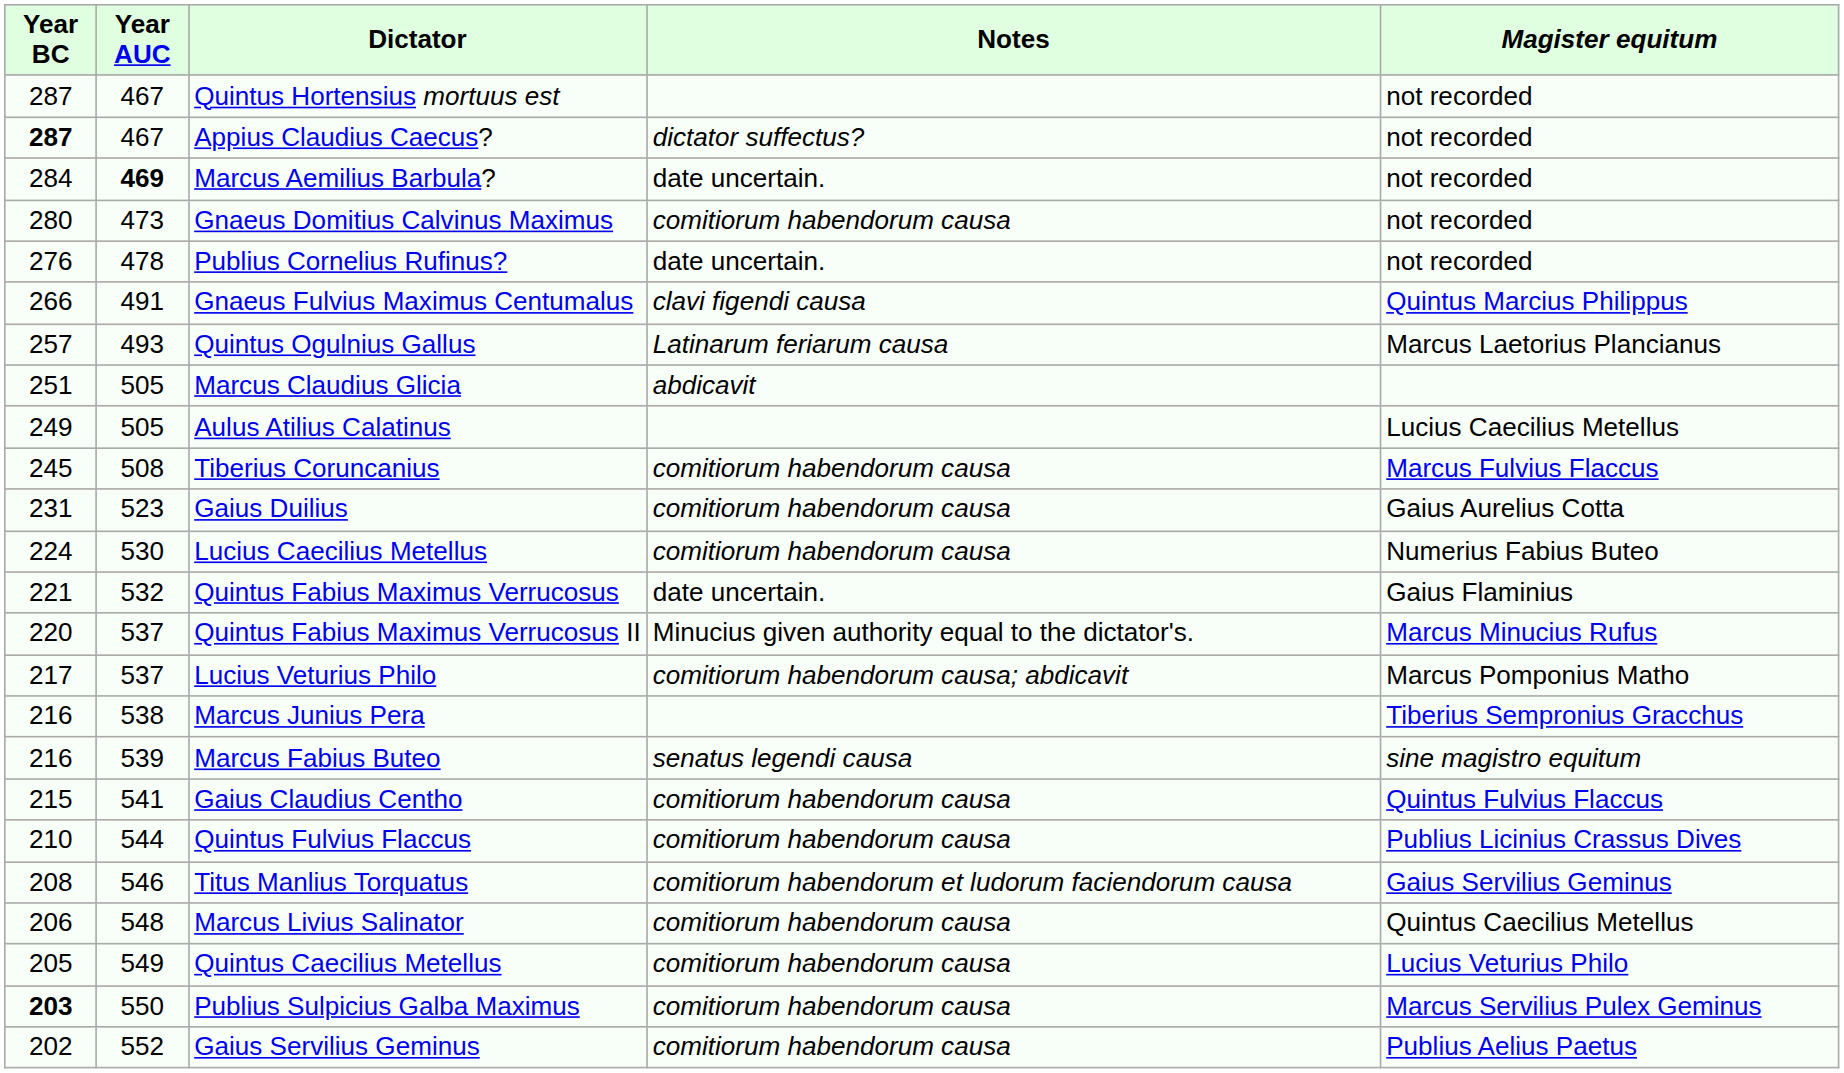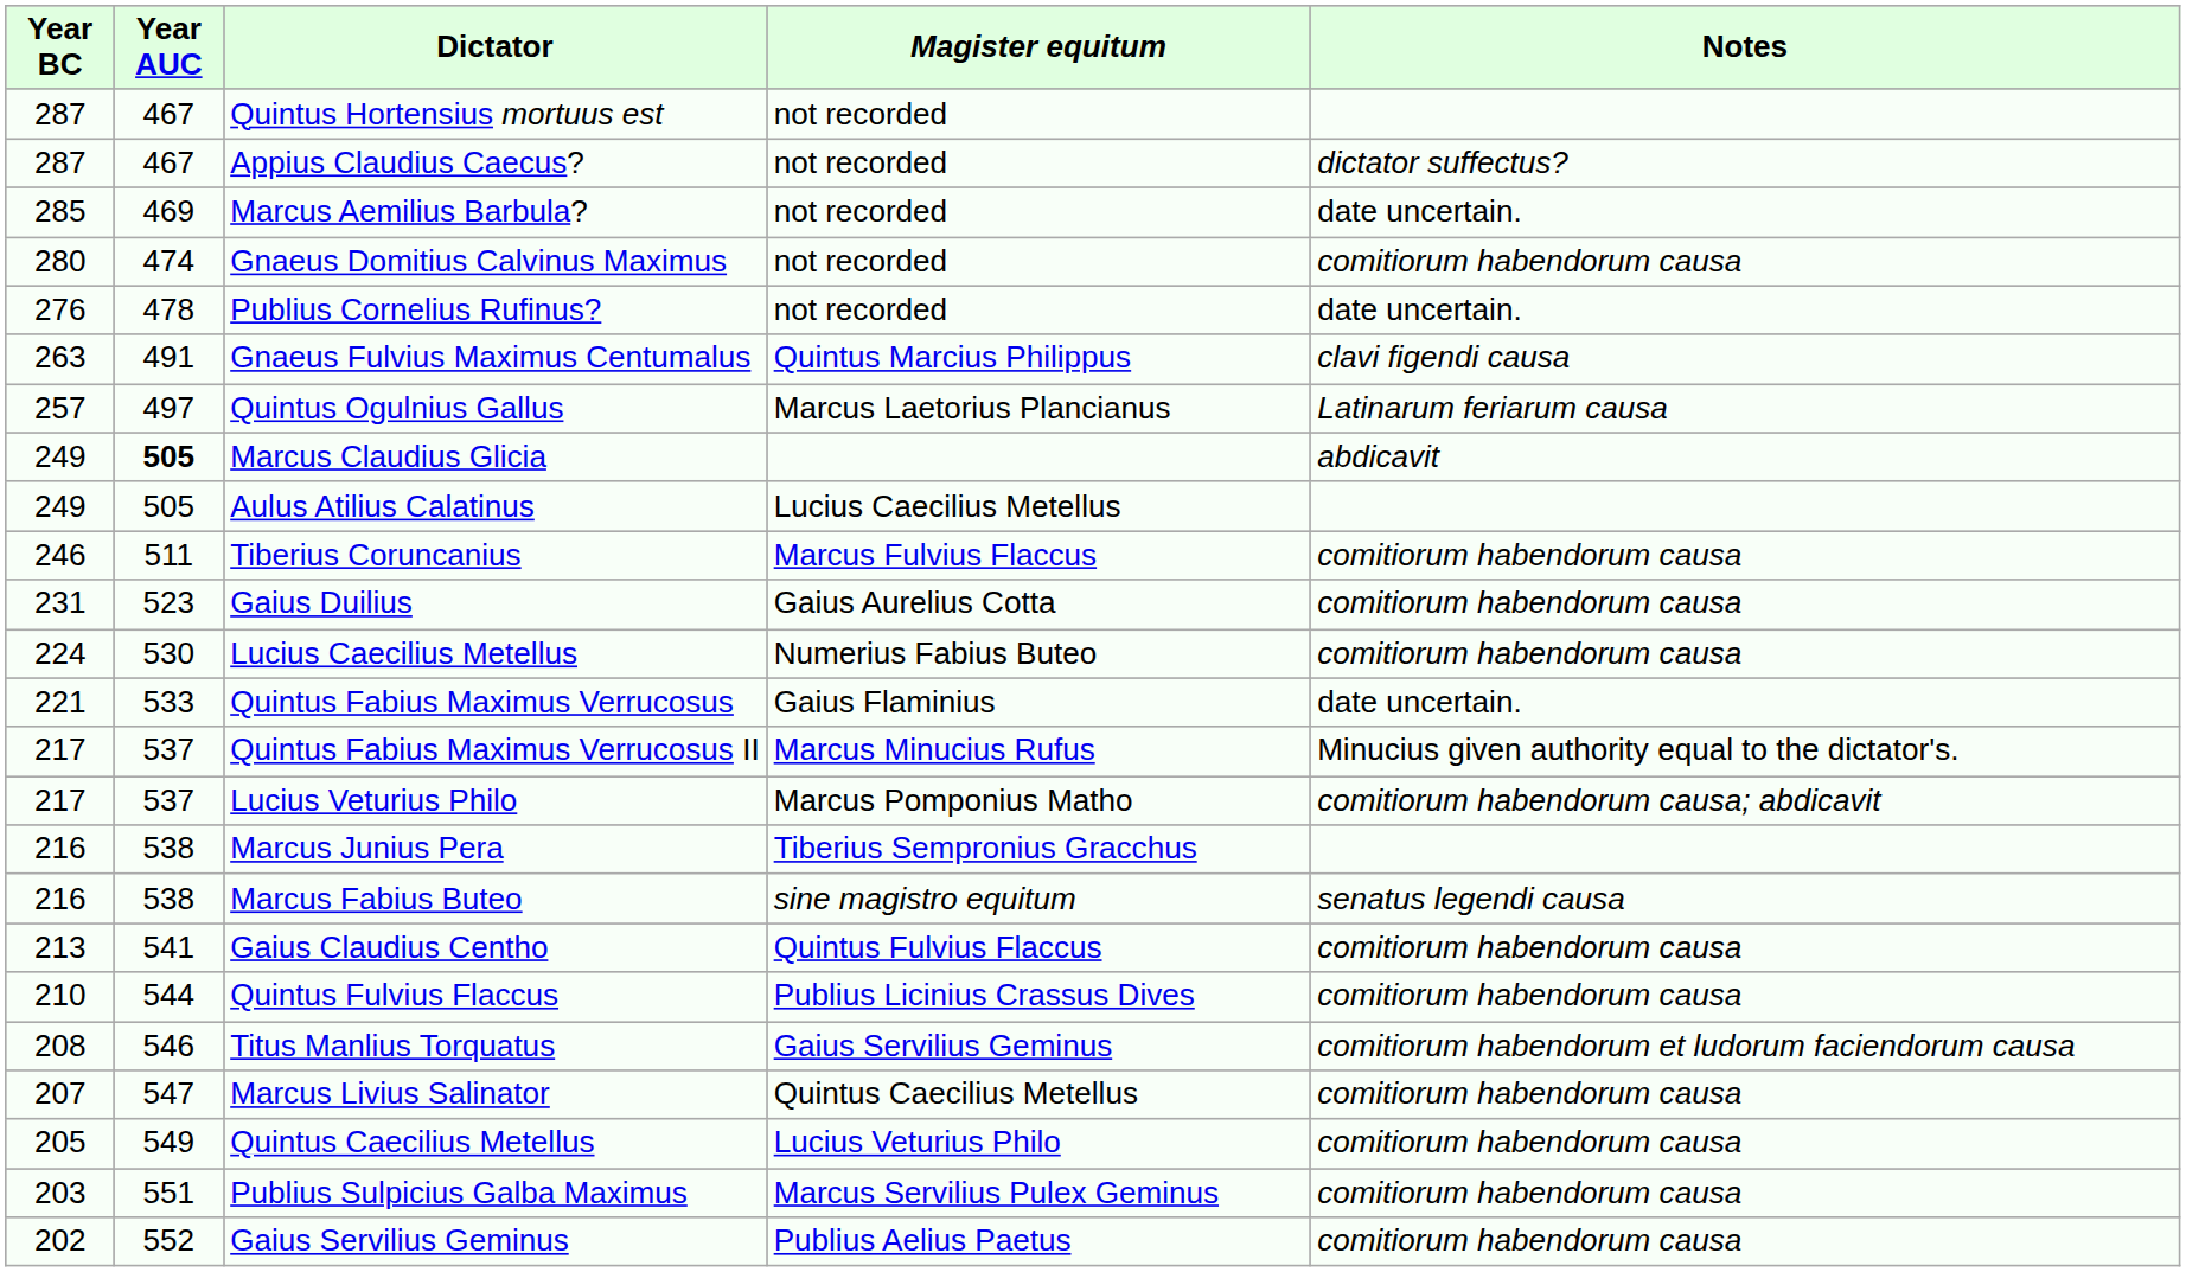 <table class="wikitable" style="background:#F8FFF8">
 <tr>
 <th width=5% style="background:#E0FFE0">Year<br>BC</th>
 <th width=5% style="background:#E0FFE0">Year<br><a href='#'>AUC</a></th>
 <th width=25% style="background:#E0FFE0">Dictator</th>
+<th width=25% style="background:#E0FFE0"><em>Magister equitum</em></th>
 <th width=40% style="background:#E0FFE0">Notes</th>
-<th width=25% style="background:#E0FFE0"><em>Magister equitum</em></th>
 </tr>
 <tr>
 <td style="text-align:center;">287</td>
 <td style="text-align:center;">467</td>
 <td><a href='#'>Quintus Hortensius</a> <em>mortuus est</em></td>
+<td>not recorded</td>
 <td></td>
-<td>not recorded</td>
 </tr>
 <tr>
-<td style="text-align:center;"><strong>287</strong></td>
+<td style="text-align:center;">287</td>
 <td style="text-align:center;">467</td>
 <td><a href='#'>Appius Claudius Caecus</a>?</td>
+<td>not recorded</td>
 <td><em>dictator suffectus?</em> </td>
-<td>not recorded</td>
 </tr>
 <tr>
-<td style="text-align:center;">284</td>
-<td style="text-align:center;"><strong>469</strong></td>
+<td style="text-align:center;">285</td>
+<td style="text-align:center;">469</td>
 <td><a href='#'>Marcus Aemilius Barbula</a>?</td>
+<td>not recorded</td>
 <td>date uncertain.</td>
-<td>not recorded</td>
 </tr>
 <tr>
 <td style="text-align:center;">280</td>
-<td style="text-align:center;">473</td>
+<td style="text-align:center;">474</td>
 <td><a href='#'>Gnaeus Domitius Calvinus Maximus</a></td>
+<td>not recorded</td>
 <td><em>comitiorum habendorum causa</em></td>
-<td>not recorded</td>
 </tr>
 <tr>
 <td style="text-align:center;">276</td>
 <td style="text-align:center;">478</td>
 <td><a href='#'>Publius Cornelius Rufinus?</a></td>
+<td>not recorded</td>
 <td>date uncertain.</td>
-<td>not recorded</td>
 </tr>
 <tr>
-<td style="text-align:center;">266</td>
+<td style="text-align:center;">263</td>
 <td style="text-align:center;">491</td>
 <td><a href='#'>Gnaeus Fulvius Maximus Centumalus</a></td>
+<td><a href='#'>Quintus Marcius Philippus</a></td>
 <td><em>clavi figendi causa</em></td>
-<td><a href='#'>Quintus Marcius Philippus</a></td>
 </tr>
 <tr>
 <td style="text-align:center;">257</td>
-<td style="text-align:center;">493</td>
+<td style="text-align:center;">497</td>
 <td><a href='#'>Quintus Ogulnius Gallus</a></td>
+<td>Marcus Laetorius Plancianus</td>
 <td><em>Latinarum feriarum causa</em></td>
-<td>Marcus Laetorius Plancianus</td>
 </tr>
 <tr>
-<td style="text-align:center;">251</td>
-<td style="text-align:center;">505</td>
+<td style="text-align:center;">249</td>
+<td style="text-align:center;"><strong>505</strong></td>
 <td><a href='#'>Marcus Claudius Glicia</a></td>
+<td></td>
 <td><em>abdicavit</em> </td>
-<td></td>
 </tr>
 <tr>
 <td style="text-align:center;">249</td>
 <td style="text-align:center;">505</td>
 <td><a href='#'>Aulus Atilius Calatinus</a></td>
+<td>Lucius Caecilius Metellus</td>
 <td></td>
-<td>Lucius Caecilius Metellus</td>
 </tr>
 <tr>
-<td style="text-align:center;">245</td>
-<td style="text-align:center;">508</td>
+<td style="text-align:center;">246</td>
+<td style="text-align:center;">511</td>
 <td><a href='#'>Tiberius Coruncanius</a></td>
+<td><a href='#'> Marcus Fulvius Flaccus</a></td>
 <td><em>comitiorum habendorum causa</em></td>
-<td><a href='#'> Marcus Fulvius Flaccus</a></td>
 </tr>
 <tr>
 <td style="text-align:center;">231</td>
 <td style="text-align:center;">523</td>
 <td><a href='#'>Gaius Duilius</a></td>
+<td>Gaius Aurelius Cotta</td>
 <td><em>comitiorum habendorum causa</em></td>
-<td>Gaius Aurelius Cotta</td>
 </tr>
 <tr>
 <td style="text-align:center;">224</td>
 <td style="text-align:center;">530</td>
 <td><a href='#'>Lucius Caecilius Metellus</a></td>
+<td>Numerius Fabius Buteo</td>
 <td><em>comitiorum habendorum causa</em></td>
-<td>Numerius Fabius Buteo</td>
 </tr>
 <tr>
 <td style="text-align:center;">221</td>
-<td style="text-align:center;">532</td>
+<td style="text-align:center;">533</td>
 <td><a href='#'>Quintus Fabius Maximus Verrucosus</a></td>
+<td>Gaius Flaminius</td>
 <td>date uncertain.</td>
-<td>Gaius Flaminius</td>
 </tr>
 <tr>
-<td style="text-align:center;">220</td>
+<td style="text-align:center;">217</td>
 <td style="text-align:center;">537</td>
 <td><a href='#'>Quintus Fabius Maximus Verrucosus</a> II</td>
+<td><a href='#'>Marcus Minucius Rufus</a></td>
 <td>Minucius given authority equal to the dictator's.</td>
-<td><a href='#'>Marcus Minucius Rufus</a></td>
 </tr>
 <tr>
 <td style="text-align:center;">217</td>
 <td style="text-align:center;">537</td>
 <td><a href='#'>Lucius Veturius Philo</a></td>
+<td>Marcus Pomponius Matho</td>
 <td><em>comitiorum habendorum causa; abdicavit</em></td>
-<td>Marcus Pomponius Matho</td>
 </tr>
 <tr>
 <td style="text-align:center;">216</td>
 <td style="text-align:center;">538</td>
 <td><a href='#'>Marcus Junius Pera</a></td>
+<td><a href='#'> Tiberius Sempronius Gracchus</a></td>
 <td></td>
-<td><a href='#'> Tiberius Sempronius Gracchus</a></td>
 </tr>
 <tr>
 <td style="text-align:center;">216</td>
-<td style="text-align:center;">539</td>
+<td style="text-align:center;">538</td>
 <td><a href='#'>Marcus Fabius Buteo</a></td>
+<td><em>sine magistro equitum</em></td>
 <td><em>senatus legendi causa</em> </td>
-<td><em>sine magistro equitum</em></td>
 </tr>
 <tr>
-<td style="text-align:center;">215</td>
+<td style="text-align:center;">213</td>
 <td style="text-align:center;">541</td>
 <td><a href='#'>Gaius Claudius Centho</a></td>
+<td><a href='#'> Quintus Fulvius Flaccus</a></td>
 <td><em>comitiorum habendorum causa</em></td>
-<td><a href='#'> Quintus Fulvius Flaccus</a></td>
 </tr>
 <tr>
 <td style="text-align:center;">210</td>
 <td style="text-align:center;">544</td>
 <td><a href='#'>Quintus Fulvius Flaccus</a></td>
+<td><a href='#'>Publius Licinius Crassus Dives</a></td>
 <td><em>comitiorum habendorum causa</em></td>
-<td><a href='#'>Publius Licinius Crassus Dives</a></td>
 </tr>
 <tr>
 <td style="text-align:center;">208</td>
 <td style="text-align:center;">546</td>
 <td><a href='#'>Titus Manlius Torquatus</a></td>
+<td><a href='#'>Gaius Servilius Geminus</a></td>
 <td><em>comitiorum habendorum et ludorum faciendorum causa</em></td>
-<td><a href='#'>Gaius Servilius Geminus</a></td>
 </tr>
 <tr>
-<td style="text-align:center;">206</td>
-<td style="text-align:center;">548</td>
+<td style="text-align:center;">207</td>
+<td style="text-align:center;">547</td>
 <td><a href='#'>Marcus Livius Salinator</a></td>
+<td>Quintus Caecilius Metellus</td>
 <td><em>comitiorum habendorum causa</em></td>
-<td>Quintus Caecilius Metellus</td>
 </tr>
 <tr>
 <td style="text-align:center;">205</td>
 <td style="text-align:center;">549</td>
 <td><a href='#'>Quintus Caecilius Metellus</a></td>
+<td><a href='#'>Lucius Veturius Philo</a></td>
 <td><em>comitiorum habendorum causa</em></td>
-<td><a href='#'>Lucius Veturius Philo</a></td>
 </tr>
 <tr>
-<td style="text-align:center;"><strong>203</strong></td>
-<td style="text-align:center;">550</td>
+<td style="text-align:center;">203</td>
+<td style="text-align:center;">551</td>
 <td><a href='#'>Publius Sulpicius Galba Maximus</a></td>
+<td><a href='#'>Marcus Servilius Pulex Geminus</a></td>
 <td><em>comitiorum habendorum causa</em></td>
-<td><a href='#'>Marcus Servilius Pulex Geminus</a></td>
 </tr>
 <tr>
 <td style="text-align:center;">202</td>
 <td style="text-align:center;">552</td>
 <td><a href='#'>Gaius Servilius Geminus</a></td>
+<td><a href='#'>Publius Aelius Paetus</a></td>
 <td><em>comitiorum habendorum causa</em></td>
-<td><a href='#'>Publius Aelius Paetus</a></td>
 </tr>
 </table>
